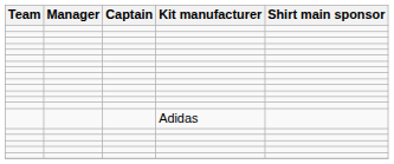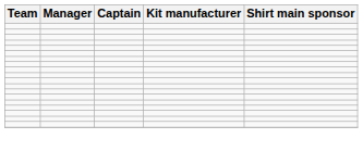 <table class="wikitable sortable" style="text-align: left;">
 <tr>
 <th>Team</th>
 <th>Manager</th>
 <th>Captain</th>
 <th>Kit manufacturer</th>
 <th>Shirt main sponsor</th>
 </tr>
 <tr>
 <td></td>
 <td></td>
 <td></td>
 <td></td>
 <td></td>
 </tr>
 <tr>
 <td></td>
 <td></td>
 <td></td>
 <td></td>
 <td></td>
 </tr>
 <tr>
 <td></td>
 <td></td>
 <td></td>
 <td></td>
 <td></td>
 </tr>
 <tr>
 <td></td>
 <td></td>
 <td></td>
 <td></td>
 <td></td>
 </tr>
 <tr>
 <td></td>
 <td></td>
 <td></td>
 <td></td>
 <td></td>
 </tr>
 <tr>
 <td></td>
 <td></td>
 <td></td>
 <td></td>
 <td></td>
 </tr>
 <tr>
 <td></td>
 <td></td>
 <td></td>
 <td></td>
 <td></td>
 </tr>
 <tr>
 <td></td>
 <td></td>
 <td></td>
 <td></td>
 <td></td>
 </tr>
 <tr>
 <td></td>
 <td></td>
 <td></td>
 <td></td>
 <td></td>
 </tr>
 <tr>
 <td></td>
 <td></td>
 <td></td>
 <td></td>
 <td></td>
 </tr>
 <tr>
 <td></td>
 <td></td>
 <td></td>
 <td></td>
 <td></td>
 </tr>
 <tr>
 <td></td>
 <td></td>
 <td></td>
 <td></td>
 <td></td>
 </tr>
 <tr>
 <td></td>
 <td></td>
 <td></td>
 <td></td>
 <td></td>
 </tr>
 <tr>
 <td></td>
 <td></td>
 <td></td>
 <td></td>
 <td></td>
 </tr>
 <tr>
 <td></td>
 <td></td>
 <td></td>
-<td>Adidas</td>
-<td></td>
-</tr>
-<tr>
-<td></td>
-<td></td>
-<td></td>
 <td></td>
 <td></td>
 </tr>
 <tr>
 <td></td>
 <td></td>
 <td></td>
 <td></td>
 <td></td>
 </tr>
 <tr>
 <td></td>
 <td></td>
 <td></td>
 <td></td>
 <td></td>
 </tr>
 <tr>
 <td></td>
 <td></td>
 <td></td>
 <td></td>
 <td></td>
 </tr>
 <tr>
 <td></td>
 <td></td>
 <td></td>
 <td></td>
 <td></td>
 </tr>
 <tr>
 </tr>
 </table>
